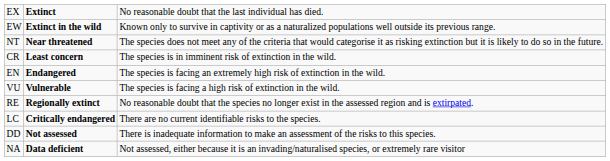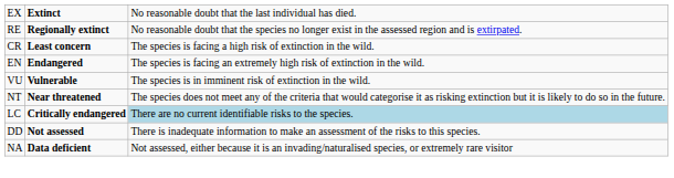 <table class="wikitable" style="text-align:left">
 <tr>
 <td>EX</td>
 <td><strong>Extinct</strong></td>
 <td>No reasonable doubt that the last individual has died.</td>
 </tr>
 <tr>
-<td>EW</td>
-<td><strong>Extinct in the wild</strong></td>
-<td>Known only to survive in captivity or as a naturalized populations well outside its previous range.</td>
-</tr>
-<tr>
-<td>NT</td>
-<td><strong>Near threatened</strong></td>
-<td>The species does not meet any of the criteria that would categorise it as risking extinction but it is likely to do so in the future.</td>
+<td>RE</td>
+<td><strong>Regionally extinct</strong></td>
+<td>No reasonable doubt that the species no longer exist in the assessed region and is <a href='#'>extirpated</a>.</td>
 </tr>
 <tr>
 <td>CR</td>
 <td><strong>Least concern</strong></td>
-<td>The species is in imminent risk of extinction in the wild.</td>
+<td>The species is facing a high risk of extinction in the wild.</td>
 </tr>
 <tr>
 <td>EN</td>
 <td><strong>Endangered</strong></td>
 <td>The species is facing an extremely high risk of extinction in the wild.</td>
 </tr>
 <tr>
 <td>VU</td>
 <td><strong>Vulnerable</strong></td>
-<td>The species is facing a high risk of extinction in the wild.</td>
+<td>The species is in imminent risk of extinction in the wild.</td>
 </tr>
 <tr>
-<td>RE</td>
-<td><strong>Regionally extinct</strong></td>
-<td>No reasonable doubt that the species no longer exist in the assessed region and is <a href='#'>extirpated</a>.</td>
+<td>NT</td>
+<td><strong>Near threatened</strong></td>
+<td>The species does not meet any of the criteria that would categorise it as risking extinction but it is likely to do so in the future.</td>
 </tr>
 <tr>
 <td>LC</td>
 <td><strong>Critically endangered</strong></td>
-<td>There are no current identifiable risks to the species.</td>
+<td style="background: lightblue;">There are no current identifiable risks to the species.</td>
 </tr>
 <tr>
 <td>DD</td>
 <td><strong>Not assessed</strong></td>
 <td>There is inadequate information to make an assessment of the risks to this species.</td>
 </tr>
 <tr>
 <td>NA</td>
 <td><strong>Data deficient</strong></td>
 <td>Not assessed, either because it is an invading/naturalised species, or extremely rare visitor</td>
 </tr>
 </table>
